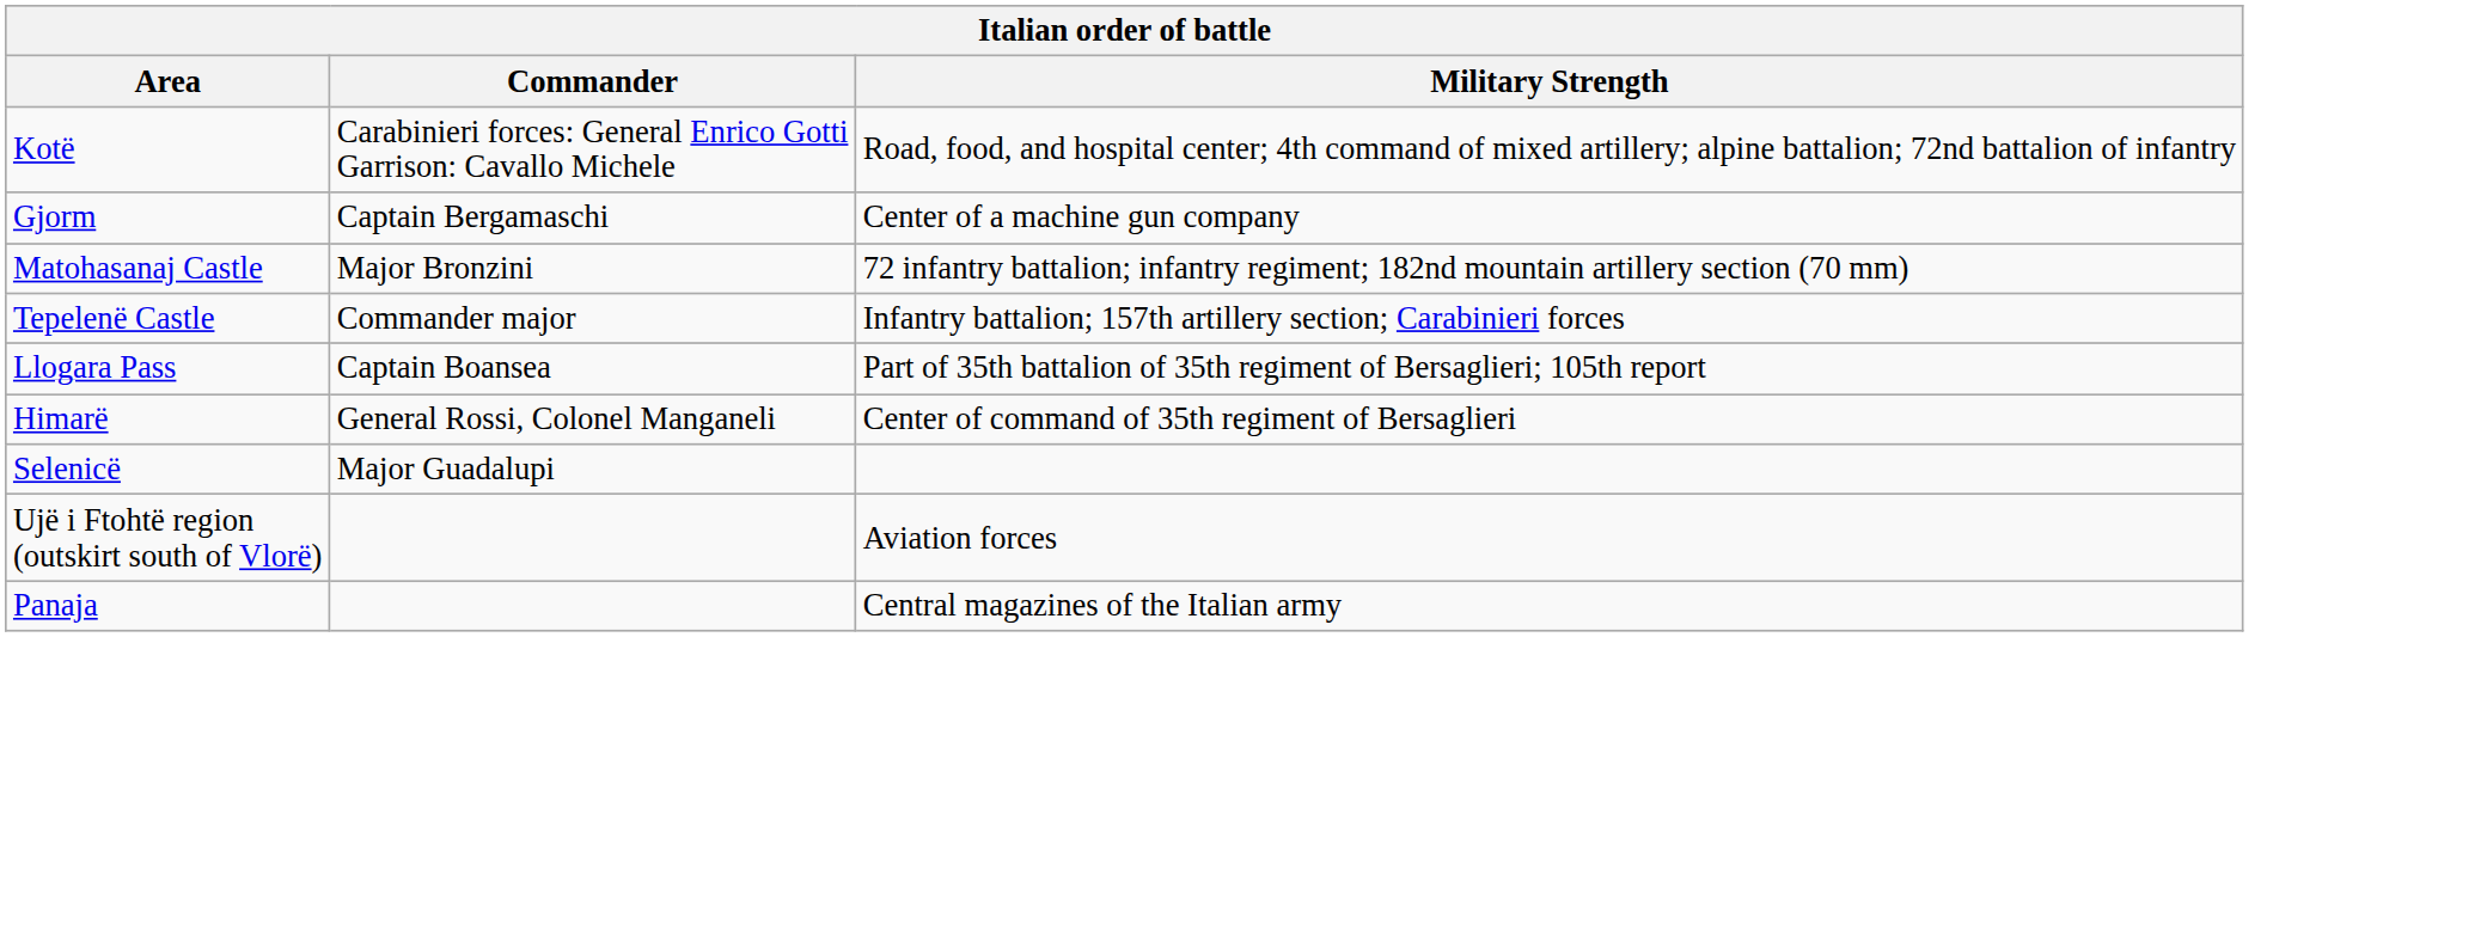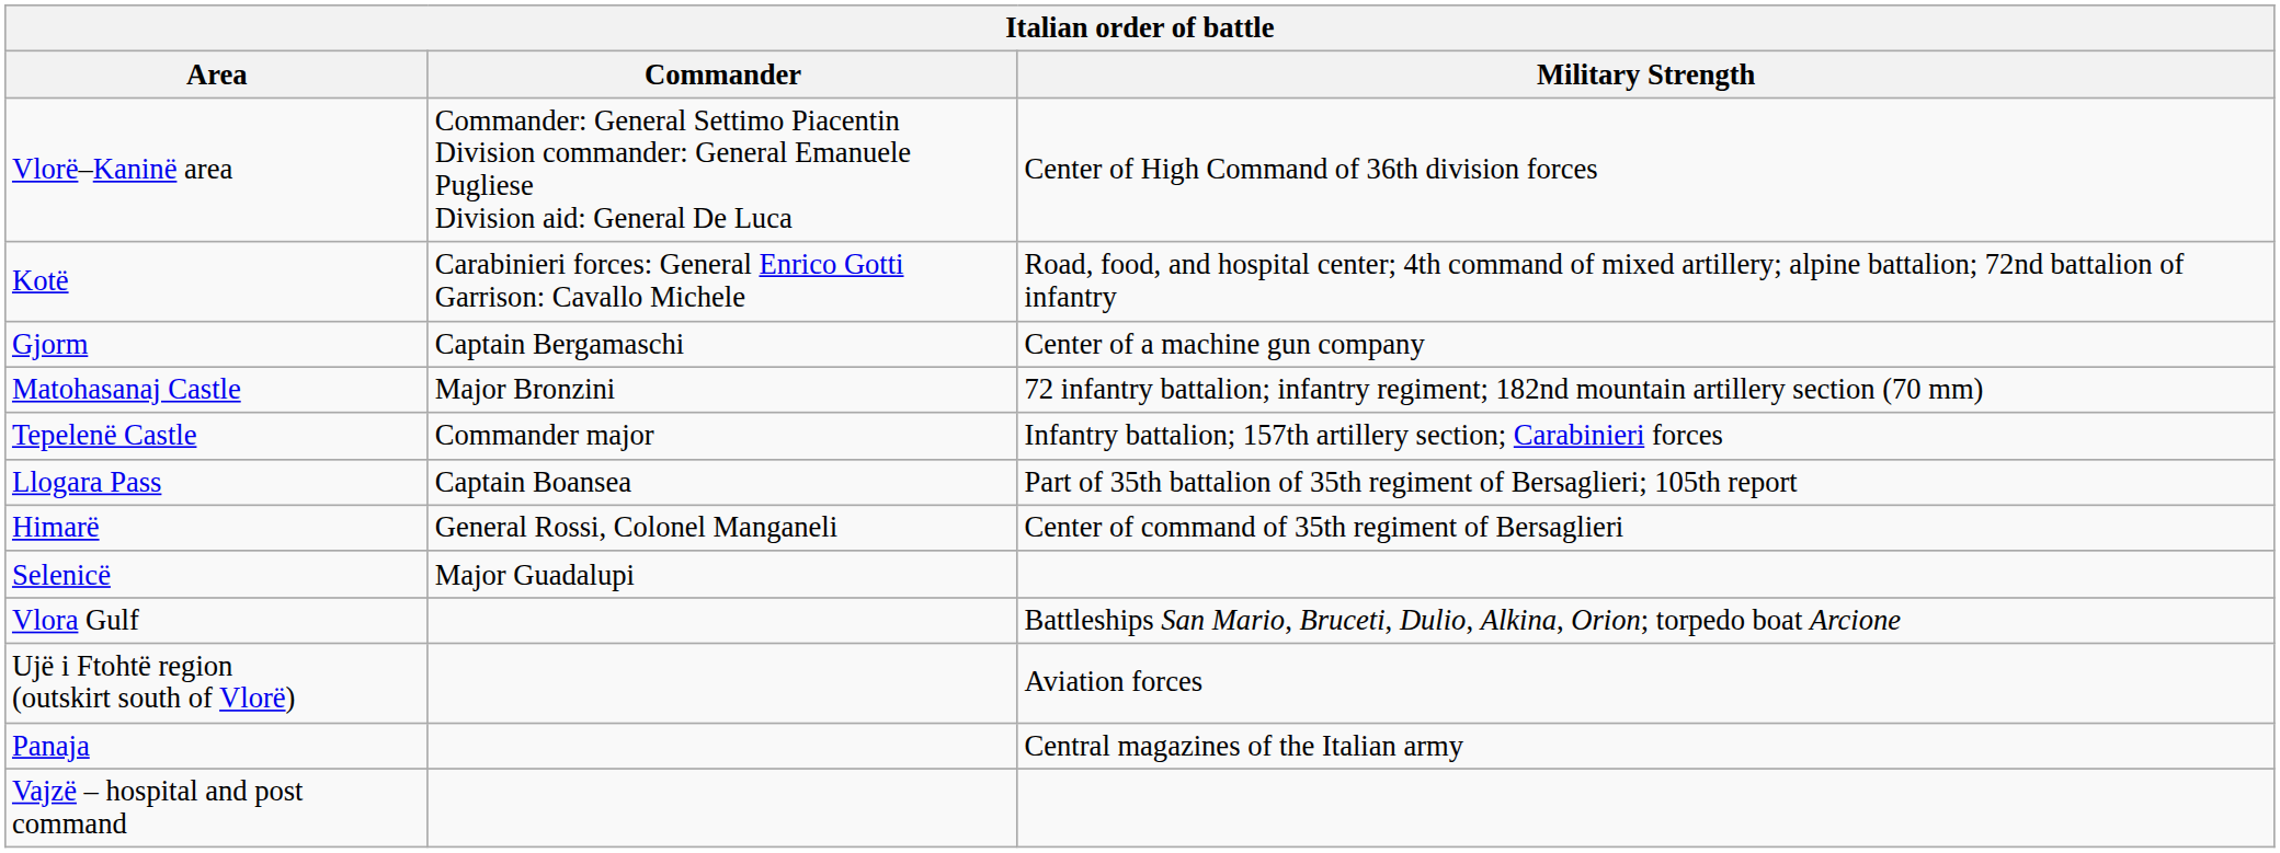 <table class="wikitable mw-collapsible mw-collapsed collapsible">
 <tr>
 <th colspan="3">Italian order of battle</th>
 </tr>
 <tr>
 <th>Area</th>
 <th>Commander</th>
 <th>Military Strength</th>
+</tr>
+<tr>
+<td><a href='#'>Vlorë</a>–<a href='#'>Kaninë</a> area</td>
+<td>Commander: General Settimo Piacentin<br>Division commander: General Emanuele Pugliese<br>Division aid: General De Luca</td>
+<td>Center of High Command of 36th division forces</td>
 </tr>
 <tr>
 <td><a href='#'>Kotë</a></td>
 <td>Carabinieri forces: General <a href='#'>Enrico Gotti</a><br>Garrison: Cavallo Michele</td>
 <td>Road, food, and hospital center; 4th command of mixed artillery; alpine battalion; 72nd battalion of infantry</td>
 </tr>
 <tr>
 <td><a href='#'>Gjorm</a></td>
 <td>Captain Bergamaschi</td>
 <td>Center of a machine gun company</td>
 </tr>
 <tr>
 <td><a href='#'>Matohasanaj Castle</a></td>
 <td>Major Bronzini</td>
 <td>72 infantry battalion; infantry regiment; 182nd mountain artillery section (70 mm)</td>
 </tr>
 <tr>
 <td><a href='#'>Tepelenë Castle</a></td>
 <td>Commander major</td>
 <td>Infantry battalion; 157th artillery section; <a href='#'>Carabinieri</a> forces</td>
 </tr>
 <tr>
 <td><a href='#'>Llogara Pass</a></td>
 <td>Captain Boansea</td>
 <td>Part of 35th battalion of 35th regiment of Bersaglieri; 105th report</td>
 </tr>
 <tr>
 <td><a href='#'>Himarë</a></td>
 <td>General Rossi, Colonel Manganeli</td>
 <td>Center of command of 35th regiment of Bersaglieri</td>
 </tr>
 <tr>
 <td><a href='#'>Selenicë</a></td>
 <td>Major Guadalupi</td>
 <td></td>
 </tr>
 <tr>
+<td><a href='#'>Vlora</a> Gulf</td>
+<td></td>
+<td>Battleships <em>San Mario</em>, <em>Bruceti</em>, <em>Dulio</em>, <em>Alkina</em>, <em>Orion</em>; torpedo boat <em>Arcione</em></td>
+</tr>
+<tr>
 <td>Ujë i Ftohtë region<br>(outskirt south of <a href='#'>Vlorë</a>)</td>
 <td></td>
 <td>Aviation forces</td>
 </tr>
 <tr>
 <td><a href='#'>Panaja</a></td>
 <td></td>
 <td>Central magazines of the Italian army</td>
 </tr>
+<tr>
+<td><a href='#'>Vajzë</a> – hospital and post command</td>
+<td></td>
+<td></td>
+</tr>
 </table>
